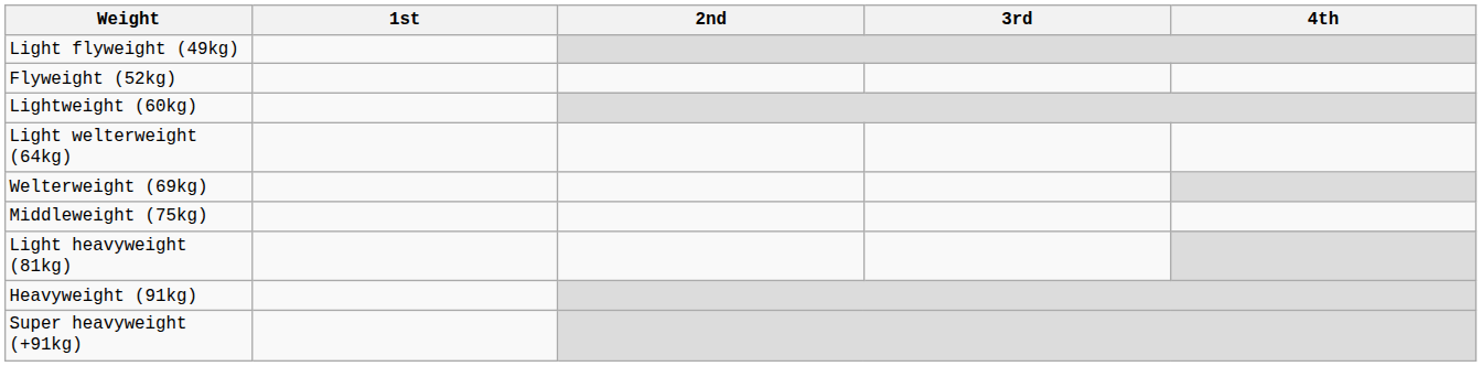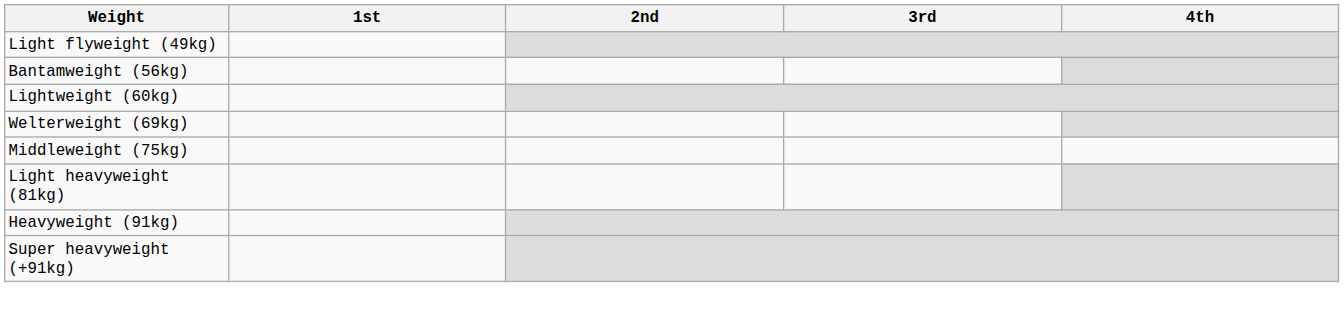 <table class="wikitable" style="text-align: left; font-size: 90%;">
 <tr>
 <th width=160>Weight</th>
 <th width=200>1st</th>
 <th width=200>2nd</th>
 <th width=200>3rd</th>
 <th width=200>4th</th>
 </tr>
 <tr>
 <td>Light flyweight (49kg)</td>
 <td></td>
 <td colspan=3 bgcolor=#DCDCDC></td>
 </tr>
 <tr>
-<td>Flyweight (52kg)</td>
+<td>Bantamweight (56kg)</td>
 <td></td>
 <td></td>
 <td></td>
-<td></td>
+<td bgcolor=#DCDCDC></td>
 </tr>
 <tr>
 <td>Lightweight (60kg)</td>
 <td></td>
 <td colspan=3 bgcolor=#DCDCDC></td>
-</tr>
-<tr>
-<td>Light welterweight (64kg)</td>
-<td></td>
-<td></td>
-<td></td>
-<td></td>
 </tr>
 <tr>
 <td>Welterweight (69kg)</td>
 <td></td>
 <td></td>
 <td></td>
 <td bgcolor=#DCDCDC></td>
 </tr>
 <tr>
 <td>Middleweight (75kg)</td>
 <td></td>
 <td></td>
 <td></td>
 <td></td>
 </tr>
 <tr>
 <td>Light heavyweight (81kg)</td>
 <td></td>
 <td></td>
 <td></td>
 <td bgcolor=#DCDCDC></td>
 </tr>
 <tr>
 <td>Heavyweight (91kg)</td>
 <td></td>
 <td colspan=3 bgcolor=#DCDCDC></td>
 </tr>
 <tr>
 <td>Super heavyweight (+91kg)</td>
 <td></td>
 <td colspan=3 bgcolor=#DCDCDC></td>
 </tr>
 </table>
